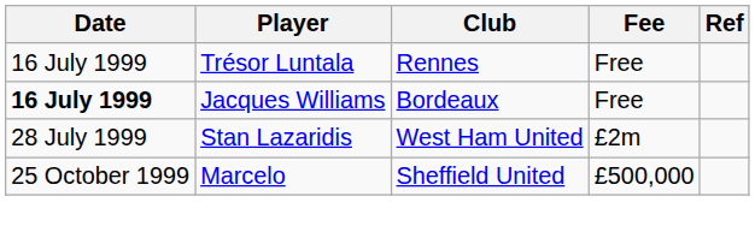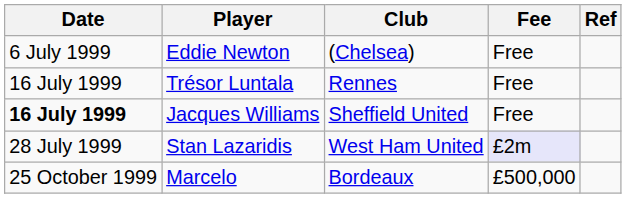 <table class="wikitable" style="text-align: left">
 <tr>
 <th>Date</th>
 <th>Player</th>
 <th>Club</th>
 <th>Fee</th>
 <th>Ref</th>
+</tr>
+<tr>
+<td>6 July 1999</td>
+<td><a href='#'>Eddie Newton</a></td>
+<td>(<a href='#'>Chelsea</a>)</td>
+<td>Free</td>
+<td style="text-align: center"></td>
 </tr>
 <tr>
 <td>16 July 1999</td>
 <td><a href='#'>Trésor Luntala</a></td>
 <td><a href='#'>Rennes</a></td>
 <td>Free</td>
 <td></td>
 </tr>
 <tr>
 <td><strong>16 July 1999</strong></td>
 <td><a href='#'>Jacques Williams</a></td>
-<td><a href='#'>Bordeaux</a></td>
+<td><a href='#'>Sheffield United</a></td>
 <td>Free</td>
 <td></td>
 </tr>
 <tr>
 <td>28 July 1999</td>
 <td><a href='#'>Stan Lazaridis</a></td>
 <td><a href='#'>West Ham United</a></td>
-<td>£2m</td>
+<td style="background: lavender;">£2m</td>
 <td style="text-align: center"></td>
 </tr>
 <tr>
 <td>25 October 1999</td>
 <td><a href='#'>Marcelo</a></td>
-<td><a href='#'>Sheffield United</a></td>
+<td><a href='#'>Bordeaux</a></td>
 <td>£500,000</td>
 <td style="text-align: center"></td>
 </tr>
 </table>
